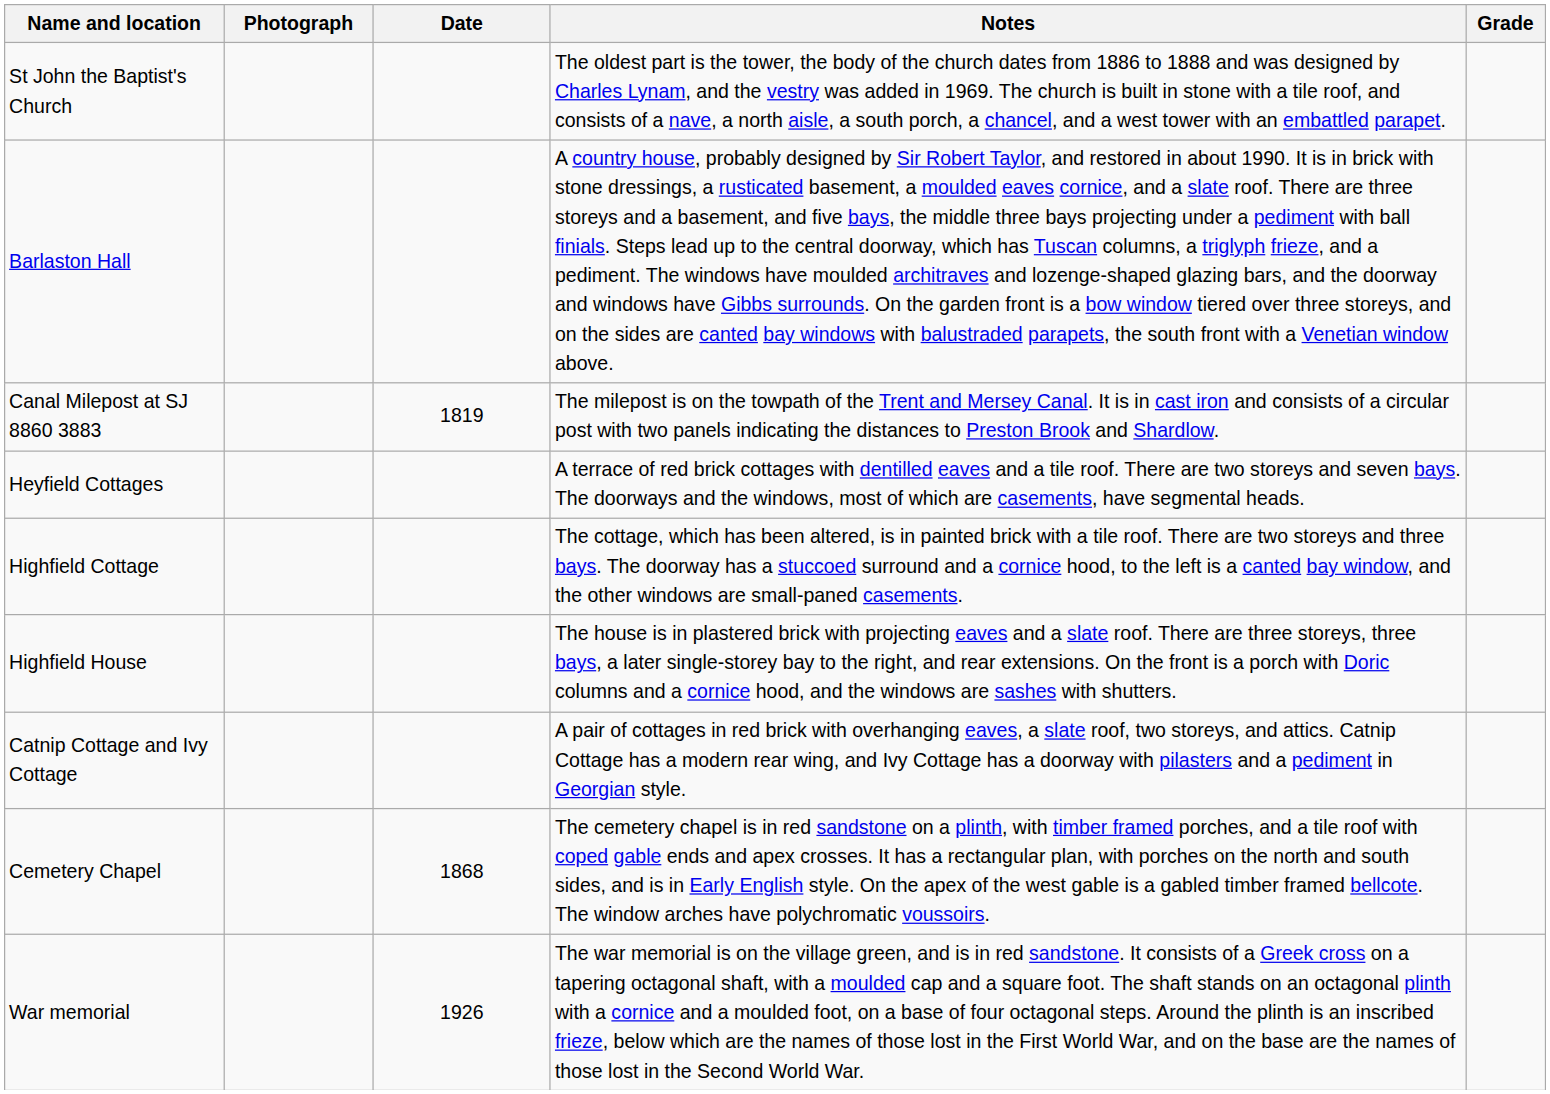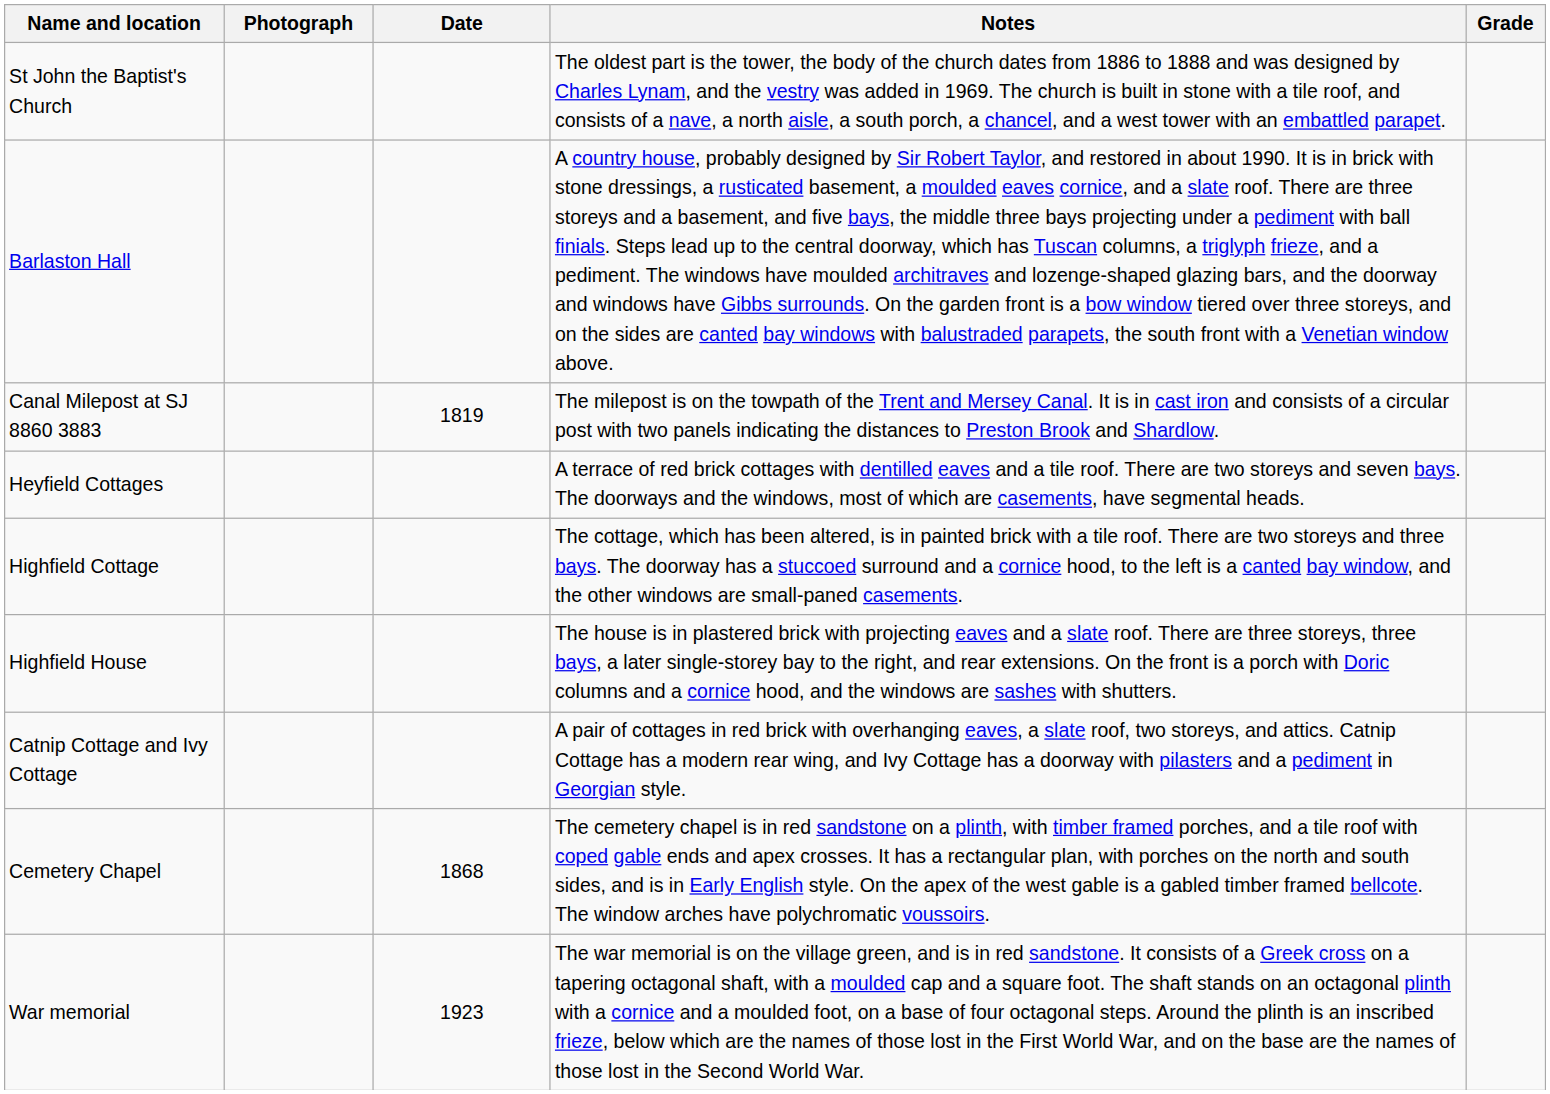 <table class="wikitable sortable plainrowheaders" style="width:100%; border:0; text-align:left; line-height:150%;">
 <tr>
 <th scope="col"  style="width:150px">Name and location</th>
 <th scope="col"  style="width:100px" class="unsortable">Photograph</th>
 <th scope="col"  style="width:120px">Date</th>
 <th scope="col"  style="width:650px" class="unsortable">Notes</th>
 <th scope="col"  style="width:50px">Grade</th>
 </tr>
 <tr>
 <td>St John the Baptist's Church<br><small></small></td>
 <td></td>
 <td align="center"></td>
 <td>The oldest part is the tower, the body of the church dates from 1886 to 1888 and was designed by <a href='#'>Charles Lynam</a>, and the <a href='#'>vestry</a> was added in 1969.  The church is built in stone with a tile roof, and consists of a <a href='#'>nave</a>, a north <a href='#'>aisle</a>, a south porch, a <a href='#'>chancel</a>, and a west tower with an <a href='#'>embattled</a> <a href='#'>parapet</a>.</td>
 <td align="center" ></td>
 </tr>
 <tr>
 <td><a href='#'>Barlaston Hall</a><br><small></small></td>
 <td></td>
 <td align="center"></td>
 <td>A <a href='#'>country house</a>, probably designed by <a href='#'>Sir Robert Taylor</a>, and restored in about 1990.  It is in brick with stone dressings, a <a href='#'>rusticated</a> basement, a <a href='#'>moulded</a> <a href='#'>eaves</a> <a href='#'>cornice</a>, and a <a href='#'>slate</a> roof.  There are three storeys and a basement, and five <a href='#'>bays</a>, the middle three bays projecting under a <a href='#'>pediment</a> with ball <a href='#'>finials</a>.  Steps lead up to the central doorway, which has <a href='#'>Tuscan</a> columns, a <a href='#'>triglyph</a> <a href='#'>frieze</a>, and a pediment.  The windows have moulded <a href='#'>architraves</a> and lozenge-shaped glazing bars, and the doorway and windows have <a href='#'>Gibbs surrounds</a>.  On the garden front is a <a href='#'>bow window</a> tiered over three storeys, and on the sides are <a href='#'>canted</a> <a href='#'>bay windows</a> with <a href='#'>balustraded</a> <a href='#'>parapets</a>, the south front with a <a href='#'>Venetian window</a> above.</td>
 <td align="center" ></td>
 </tr>
 <tr>
 <td>Canal Milepost at SJ 8860 3883<br><small></small></td>
 <td></td>
 <td align="center">1819</td>
 <td>The milepost is on the towpath of the <a href='#'>Trent and Mersey Canal</a>.  It is in <a href='#'>cast iron</a> and consists of a circular post with two panels indicating the distances to <a href='#'>Preston Brook</a> and <a href='#'>Shardlow</a>.</td>
 <td align="center" ></td>
 </tr>
 <tr>
 <td>Heyfield Cottages<br><small></small></td>
 <td></td>
 <td align="center"></td>
 <td>A terrace of red brick cottages with <a href='#'>dentilled</a> <a href='#'>eaves</a> and a tile roof.  There are two storeys and seven <a href='#'>bays</a>.  The doorways and the windows, most of which are <a href='#'>casements</a>, have segmental heads.</td>
 <td align="center" ></td>
 </tr>
 <tr>
 <td>Highfield Cottage<br><small></small></td>
 <td></td>
 <td align="center"></td>
 <td>The cottage, which has been altered, is in painted brick with a tile roof.  There are two storeys and three <a href='#'>bays</a>.  The doorway has a <a href='#'>stuccoed</a> surround and a <a href='#'>cornice</a> hood, to the left is a <a href='#'>canted</a> <a href='#'>bay window</a>, and the other windows are small-paned <a href='#'>casements</a>.</td>
 <td align="center" ></td>
 </tr>
 <tr>
 <td>Highfield House<br><small></small></td>
 <td></td>
 <td align="center"></td>
 <td>The house is in plastered brick with projecting <a href='#'>eaves</a> and a <a href='#'>slate</a> roof.  There are three storeys, three <a href='#'>bays</a>, a later single-storey bay to the right, and rear extensions.  On the front is a porch with <a href='#'>Doric</a> columns and a <a href='#'>cornice</a> hood, and the windows are <a href='#'>sashes</a> with shutters.</td>
 <td align="center" ></td>
 </tr>
 <tr>
 <td>Catnip Cottage and Ivy Cottage<br><small></small></td>
 <td></td>
 <td align="center"></td>
 <td>A pair of cottages in red brick with overhanging <a href='#'>eaves</a>, a <a href='#'>slate</a> roof, two storeys, and attics.  Catnip Cottage has a modern rear wing, and Ivy Cottage has a doorway with <a href='#'>pilasters</a> and a <a href='#'>pediment</a> in <a href='#'>Georgian</a> style.</td>
 <td align="center" ></td>
 </tr>
 <tr>
 <td>Cemetery Chapel<br><small></small></td>
 <td></td>
 <td align="center">1868</td>
 <td>The cemetery chapel is in red <a href='#'>sandstone</a> on a <a href='#'>plinth</a>, with <a href='#'>timber framed</a> porches, and a tile roof with <a href='#'>coped</a> <a href='#'>gable</a> ends and apex crosses.  It has a rectangular plan, with porches on the north and south sides, and is in <a href='#'>Early English</a> style.  On the apex of the west gable is a gabled timber framed <a href='#'>bellcote</a>.  The window arches have polychromatic <a href='#'>voussoirs</a>.</td>
 <td align="center" ></td>
 </tr>
 <tr>
 <td>War memorial<br><small></small></td>
 <td></td>
-<td align="center">1926</td>
+<td align="center">1923</td>
 <td>The war memorial is on the village green, and is in red <a href='#'>sandstone</a>.  It consists of a <a href='#'>Greek cross</a> on a tapering octagonal shaft, with a <a href='#'>moulded</a> cap and a square foot.  The shaft stands on an octagonal <a href='#'>plinth</a> with a <a href='#'>cornice</a> and a moulded foot, on a base of four octagonal steps.  Around the plinth is an inscribed <a href='#'>frieze</a>, below which are the names of those lost in the First World War, and on the base are the names of those lost in the Second World War.</td>
 <td align="center" ></td>
 </tr>
 <tr>
 </tr>
 </table>
